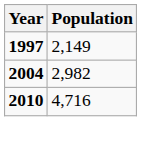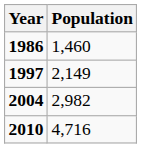 <table class="wikitable">
 <tr>
 <th>Year</th>
 <th>Population</th>
+</tr>
+<tr>
+<td><strong>1986</strong></td>
+<td>1,460</td>
 </tr>
 <tr>
 <td><strong>1997</strong></td>
 <td>2,149</td>
 </tr>
 <tr>
 <td><strong>2004</strong></td>
 <td>2,982</td>
 </tr>
 <tr>
 <td><strong>2010</strong></td>
 <td>4,716</td>
 </tr>
 </table>
